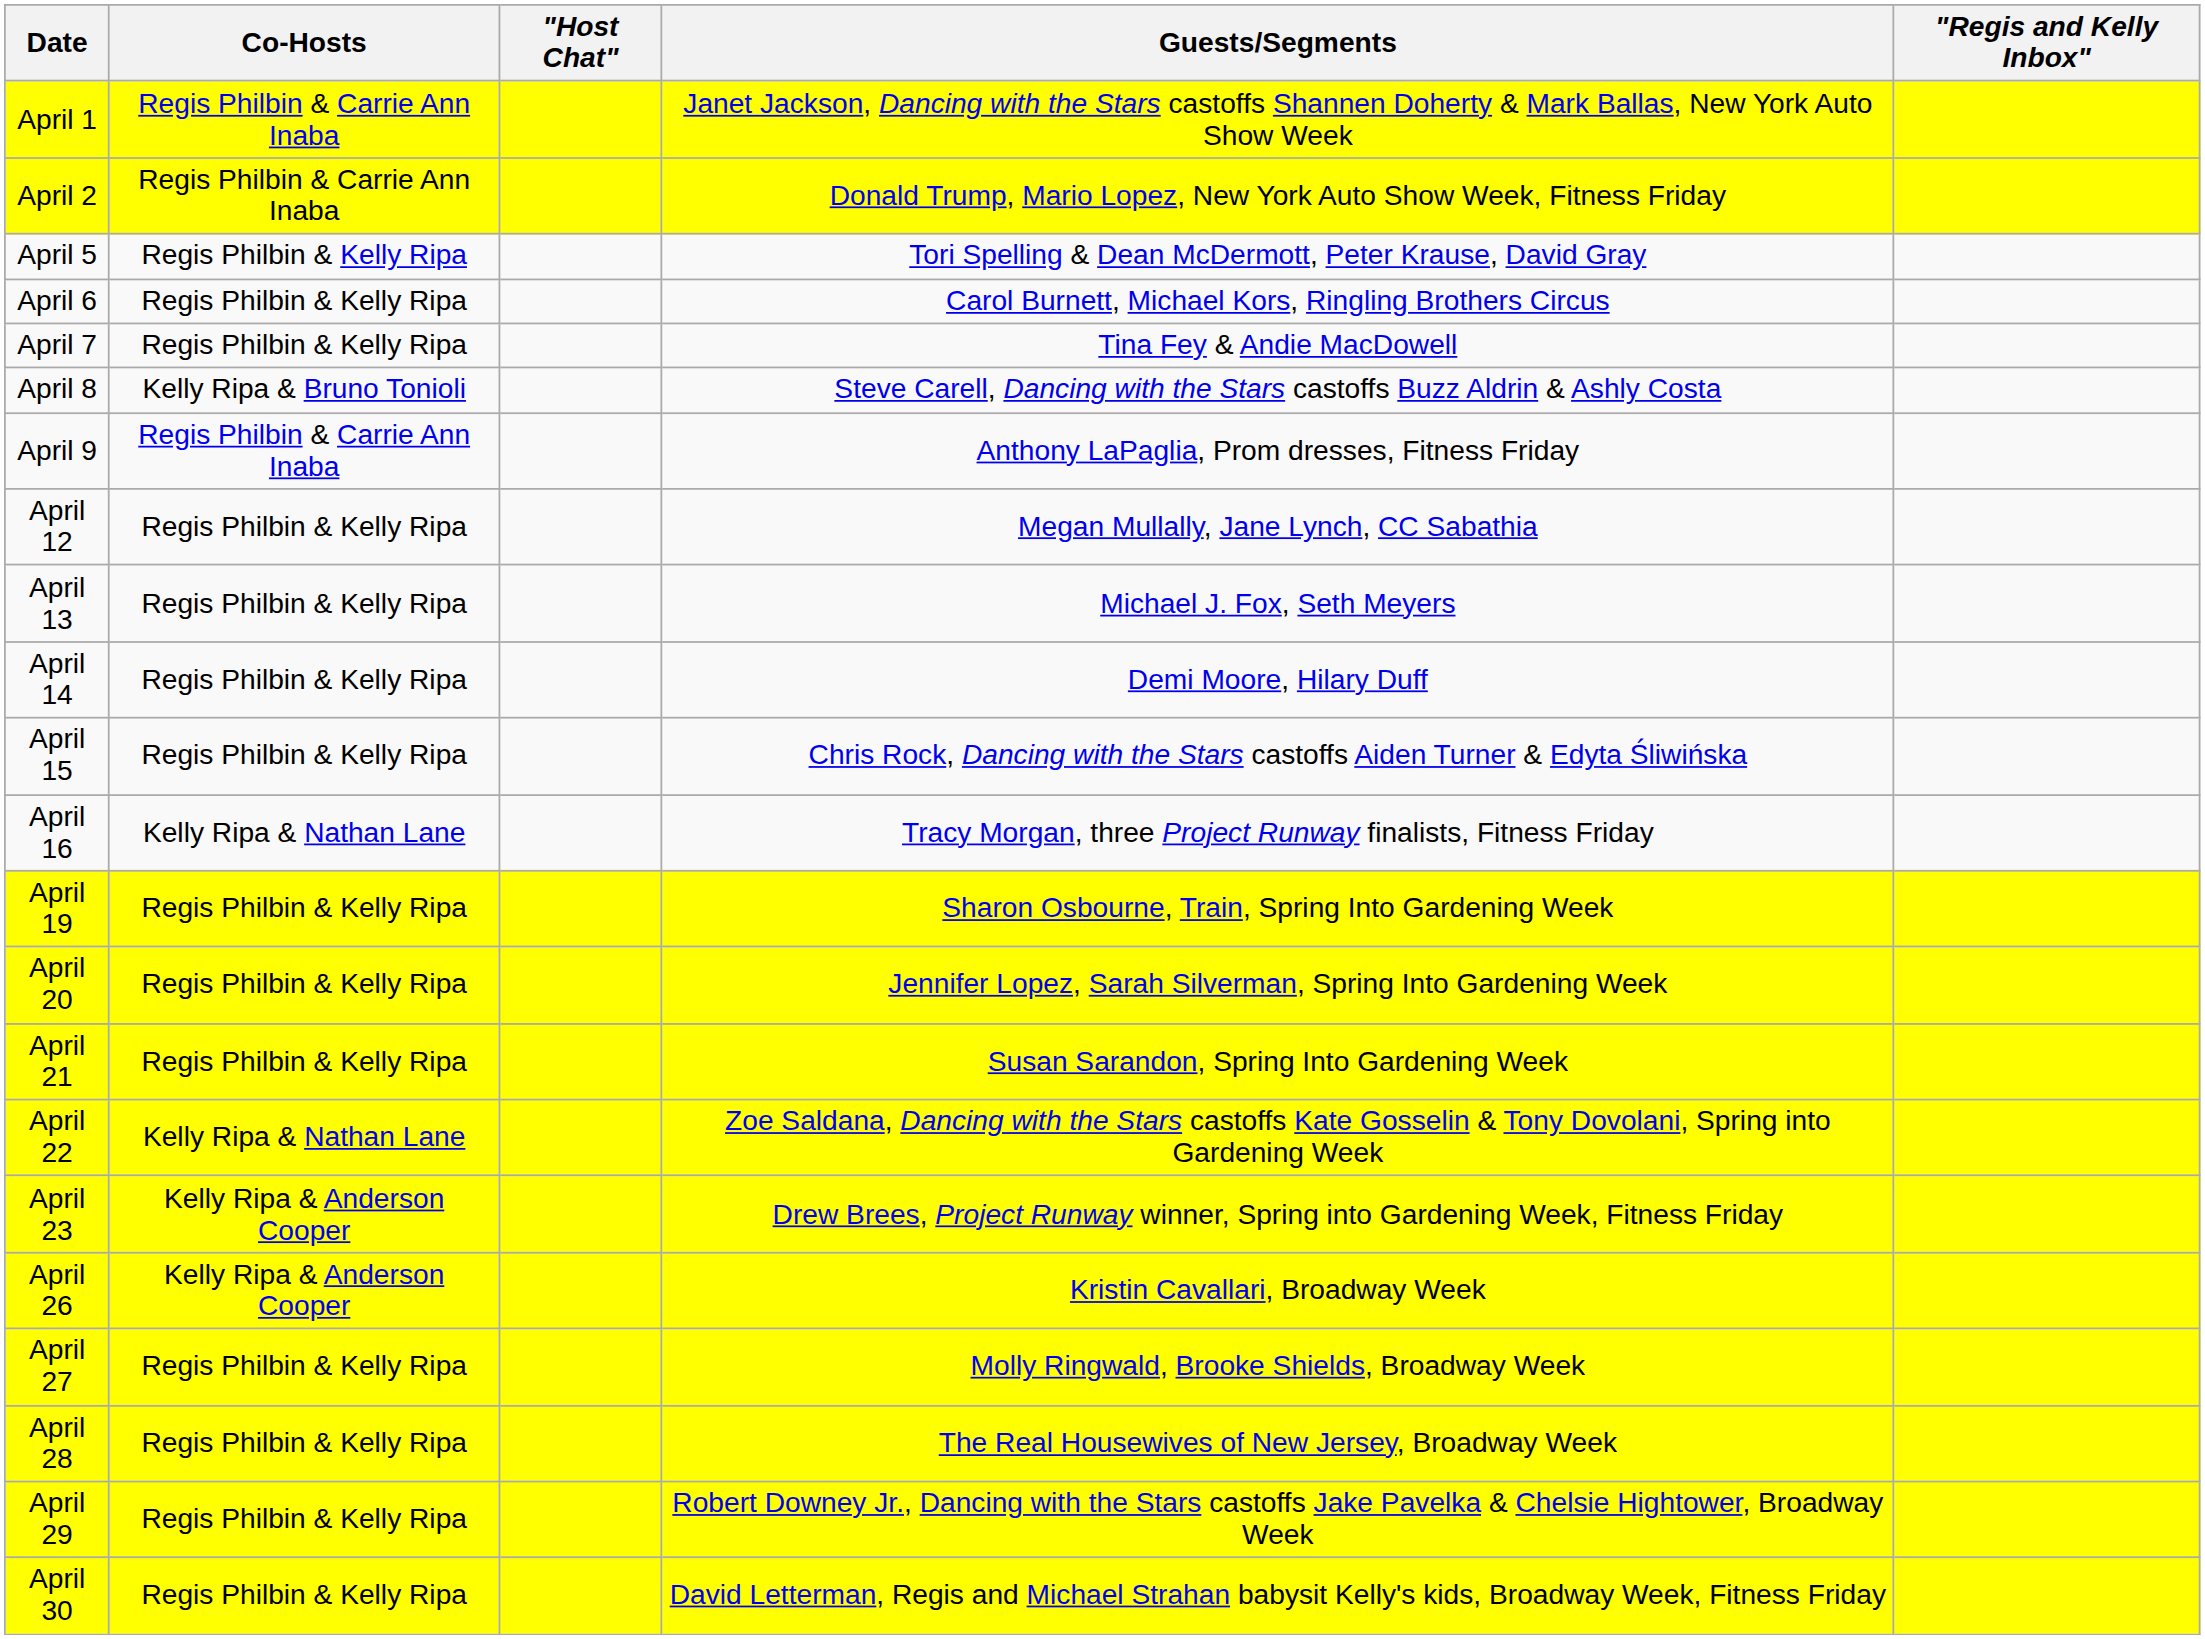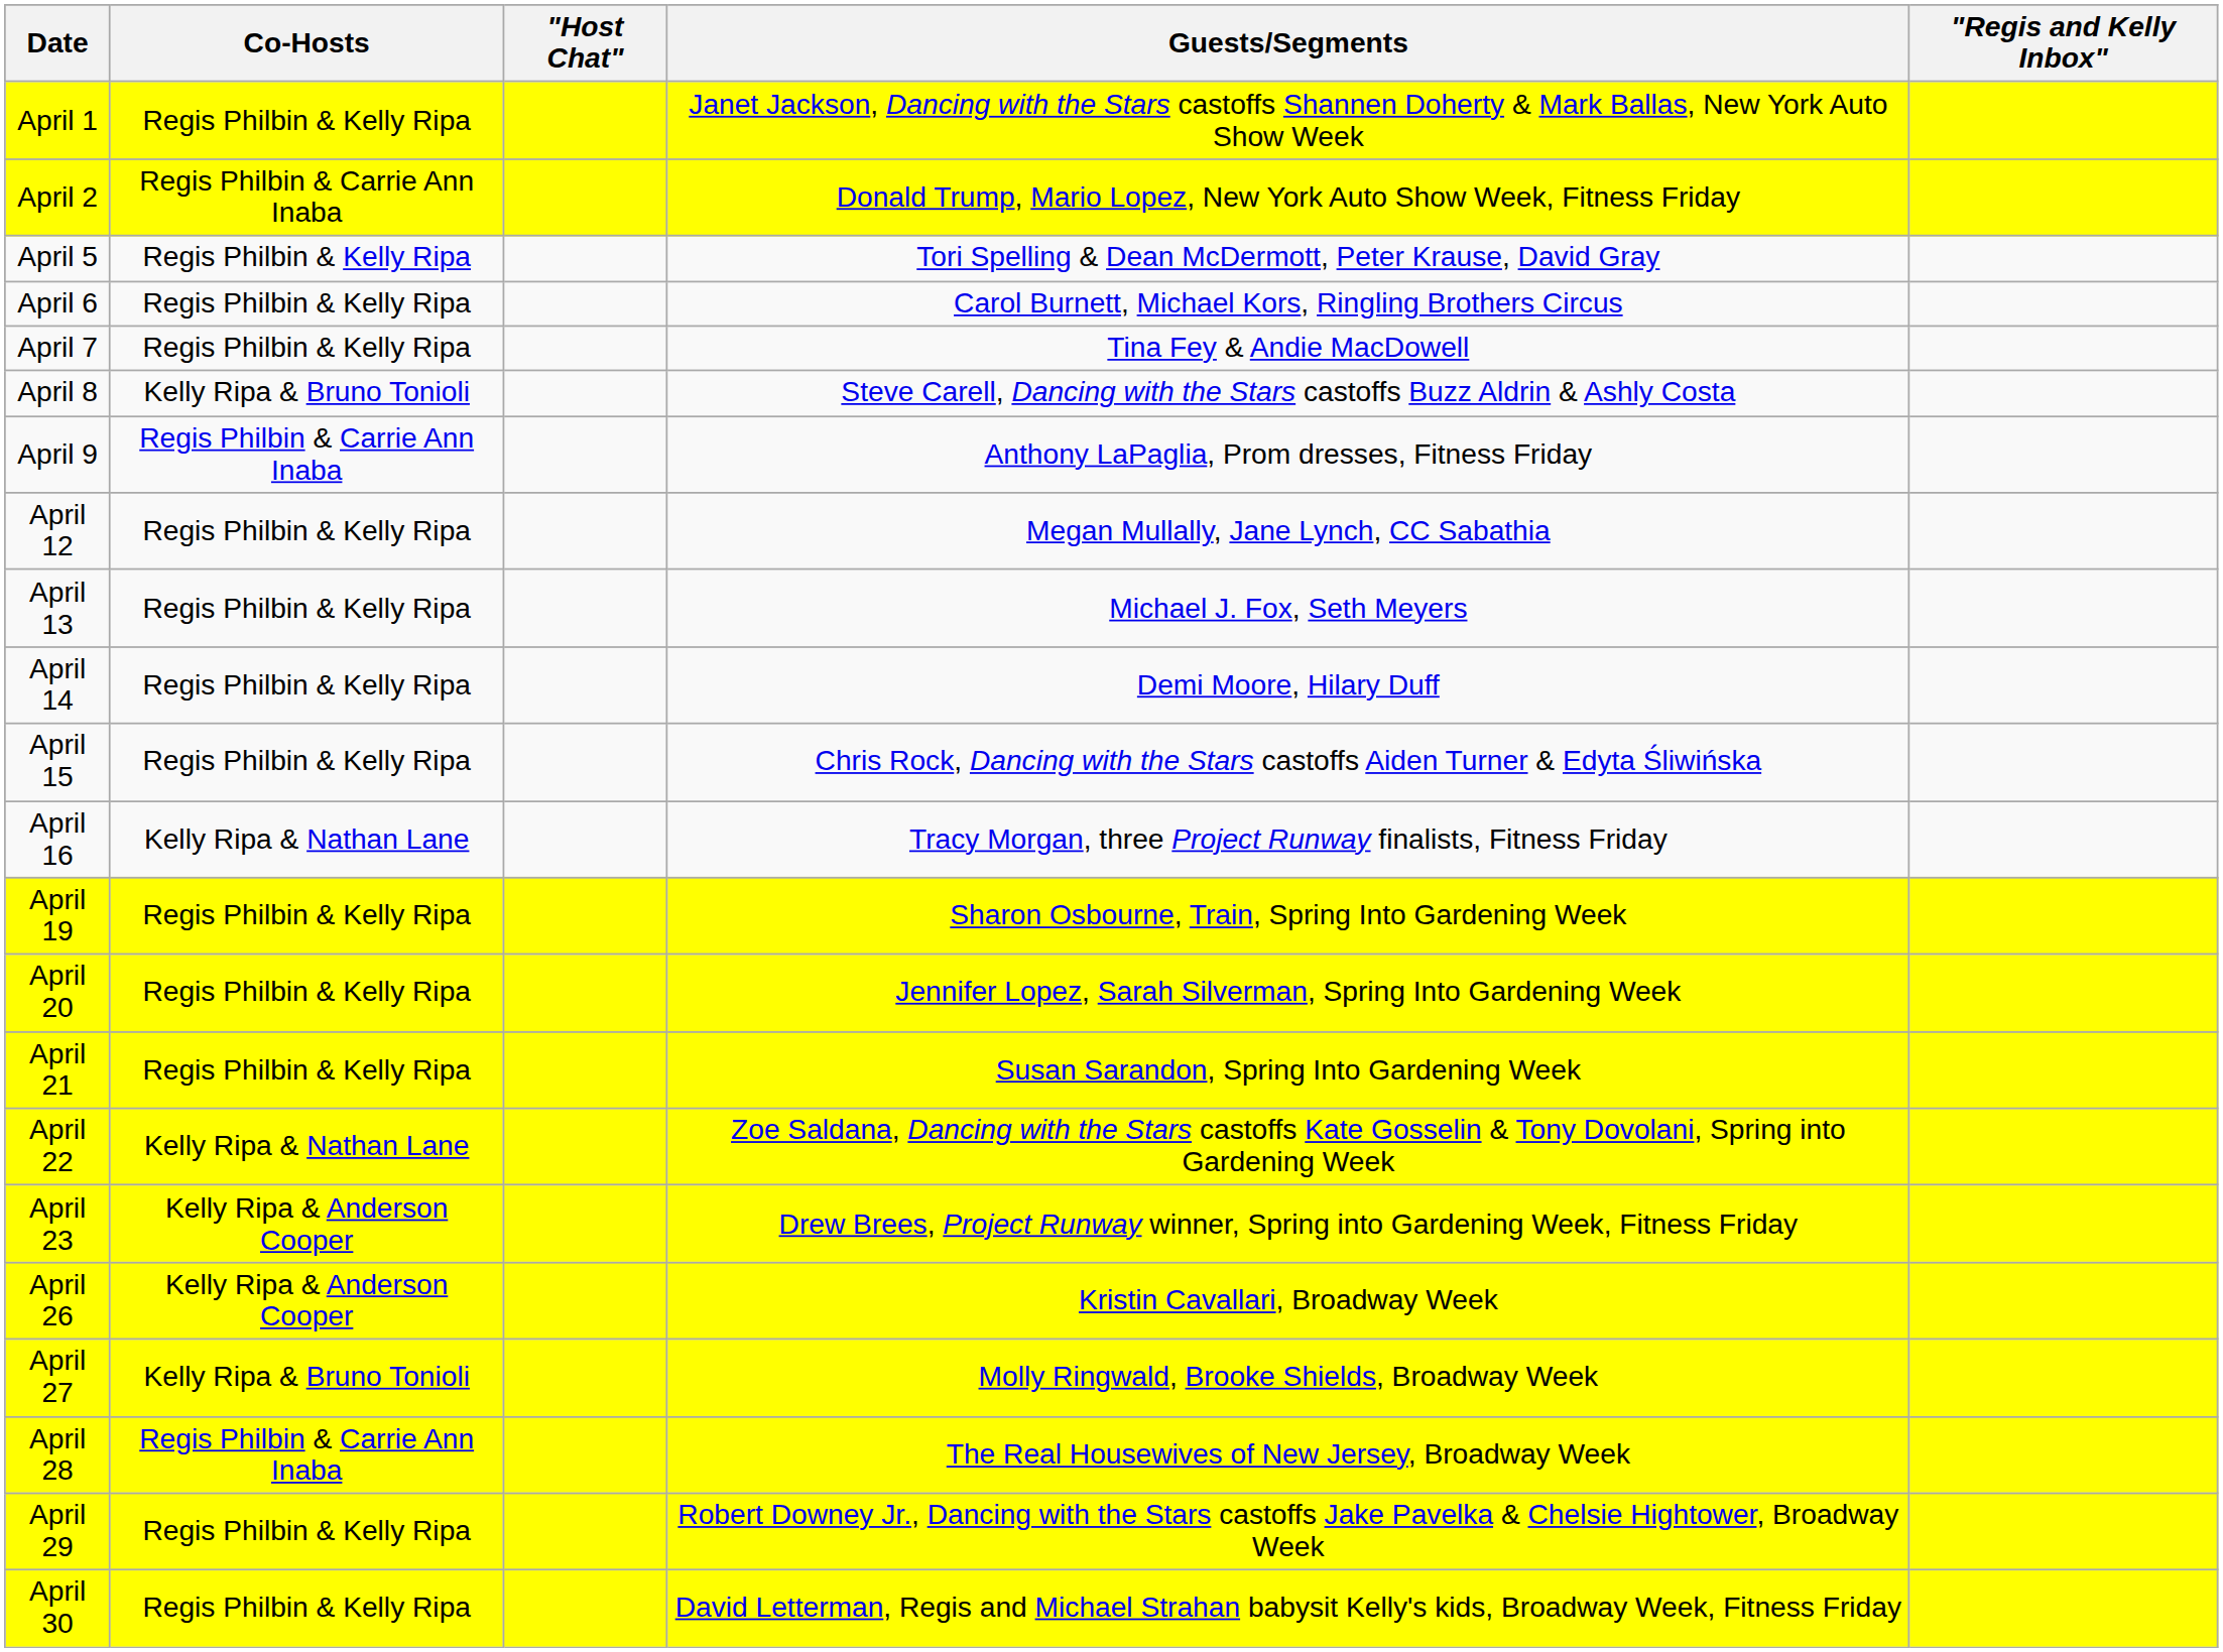 <table class="wikitable sortable" border="1" style="text-align:center">
 <tr>
 <th>Date</th>
 <th>Co-Hosts</th>
 <th><em>"Host Chat"</em></th>
 <th>Guests/Segments</th>
 <th><em>"Regis and Kelly Inbox"</em></th>
 </tr>
 <tr bgcolor=yellow>
 <td>April 1</td>
-<td><a href='#'>Regis Philbin</a> & <a href='#'>Carrie Ann Inaba</a></td>
+<td>Regis Philbin & Kelly Ripa</td>
 <td></td>
 <td><a href='#'>Janet Jackson</a>, <em><a href='#'>Dancing with the Stars</a></em> castoffs <a href='#'>Shannen Doherty</a> & <a href='#'>Mark Ballas</a>, New York Auto Show Week</td>
 <td></td>
 </tr>
 <tr bgcolor=yellow>
 <td>April 2</td>
 <td>Regis Philbin & Carrie Ann Inaba</td>
 <td></td>
 <td><a href='#'>Donald Trump</a>, <a href='#'>Mario Lopez</a>, New York Auto Show Week, Fitness Friday</td>
 <td></td>
 </tr>
 <tr>
 <td>April 5</td>
 <td>Regis Philbin & <a href='#'>Kelly Ripa</a></td>
 <td></td>
 <td><a href='#'>Tori Spelling</a> & <a href='#'>Dean McDermott</a>, <a href='#'>Peter Krause</a>, <a href='#'>David Gray</a></td>
 <td></td>
 </tr>
 <tr>
 <td>April 6</td>
 <td>Regis Philbin & Kelly Ripa</td>
 <td></td>
 <td><a href='#'>Carol Burnett</a>, <a href='#'>Michael Kors</a>, <a href='#'>Ringling Brothers Circus</a></td>
 <td></td>
 </tr>
 <tr>
 <td>April 7</td>
 <td>Regis Philbin & Kelly Ripa</td>
 <td></td>
 <td><a href='#'>Tina Fey</a> & <a href='#'>Andie MacDowell</a></td>
 <td></td>
 </tr>
 <tr>
 <td>April 8</td>
 <td>Kelly Ripa & <a href='#'>Bruno Tonioli</a></td>
 <td></td>
 <td><a href='#'>Steve Carell</a>, <em><a href='#'>Dancing with the Stars</a></em> castoffs <a href='#'>Buzz Aldrin</a> & <a href='#'>Ashly Costa</a></td>
 <td></td>
 </tr>
 <tr>
 <td>April 9</td>
 <td><a href='#'>Regis Philbin</a> & <a href='#'>Carrie Ann Inaba</a></td>
 <td></td>
 <td><a href='#'>Anthony LaPaglia</a>, Prom dresses, Fitness Friday</td>
 <td></td>
 </tr>
 <tr>
 <td>April 12</td>
 <td>Regis Philbin & Kelly Ripa</td>
 <td></td>
 <td><a href='#'>Megan Mullally</a>, <a href='#'>Jane Lynch</a>, <a href='#'>CC Sabathia</a></td>
 <td></td>
 </tr>
 <tr>
 <td>April 13</td>
 <td>Regis Philbin & Kelly Ripa</td>
 <td></td>
 <td><a href='#'>Michael J. Fox</a>, <a href='#'>Seth Meyers</a></td>
 <td></td>
 </tr>
 <tr>
 <td>April 14</td>
 <td>Regis Philbin & Kelly Ripa</td>
 <td></td>
 <td><a href='#'>Demi Moore</a>, <a href='#'>Hilary Duff</a></td>
 <td></td>
 </tr>
 <tr>
 <td>April 15</td>
 <td>Regis Philbin & Kelly Ripa</td>
 <td></td>
 <td><a href='#'>Chris Rock</a>, <em><a href='#'>Dancing with the Stars</a></em> castoffs <a href='#'>Aiden Turner</a> & <a href='#'>Edyta Śliwińska</a></td>
 <td></td>
 </tr>
 <tr>
 <td>April 16</td>
 <td>Kelly Ripa & <a href='#'>Nathan Lane</a></td>
 <td></td>
 <td><a href='#'>Tracy Morgan</a>, three <em><a href='#'>Project Runway</a></em> finalists, Fitness Friday</td>
 <td></td>
 </tr>
 <tr bgcolor=yellow>
 <td>April 19</td>
 <td>Regis Philbin & Kelly Ripa</td>
 <td></td>
 <td><a href='#'>Sharon Osbourne</a>, <a href='#'>Train</a>, Spring Into Gardening Week</td>
 <td></td>
 </tr>
 <tr bgcolor=yellow>
 <td>April 20</td>
 <td>Regis Philbin & Kelly Ripa</td>
 <td></td>
 <td><a href='#'>Jennifer Lopez</a>, <a href='#'>Sarah Silverman</a>, Spring Into Gardening Week</td>
 <td></td>
 </tr>
 <tr bgcolor=yellow>
 <td>April 21</td>
 <td>Regis Philbin & Kelly Ripa</td>
 <td></td>
 <td><a href='#'>Susan Sarandon</a>, Spring Into Gardening Week</td>
 <td></td>
 </tr>
 <tr bgcolor=yellow>
 <td>April 22</td>
 <td>Kelly Ripa & <a href='#'>Nathan Lane</a></td>
 <td></td>
 <td><a href='#'>Zoe Saldana</a>, <em><a href='#'>Dancing with the Stars</a></em> castoffs <a href='#'>Kate Gosselin</a> & <a href='#'>Tony Dovolani</a>, Spring into Gardening Week</td>
 <td></td>
 </tr>
 <tr bgcolor=yellow>
 <td>April 23</td>
 <td>Kelly Ripa & <a href='#'>Anderson Cooper</a></td>
 <td></td>
 <td><a href='#'>Drew Brees</a>, <em><a href='#'>Project Runway</a></em> winner, Spring into Gardening Week, Fitness Friday</td>
 <td></td>
 </tr>
 <tr bgcolor=yellow>
 <td>April 26</td>
 <td>Kelly Ripa & <a href='#'>Anderson Cooper</a></td>
 <td></td>
 <td><a href='#'>Kristin Cavallari</a>, Broadway Week</td>
 <td></td>
 </tr>
 <tr bgcolor=yellow>
 <td>April 27</td>
-<td>Regis Philbin & Kelly Ripa</td>
+<td>Kelly Ripa & <a href='#'>Bruno Tonioli</a></td>
 <td></td>
 <td><a href='#'>Molly Ringwald</a>, <a href='#'>Brooke Shields</a>, Broadway Week</td>
 <td></td>
 </tr>
 <tr bgcolor=yellow>
 <td>April 28</td>
-<td>Regis Philbin & Kelly Ripa</td>
+<td><a href='#'>Regis Philbin</a> & <a href='#'>Carrie Ann Inaba</a></td>
 <td></td>
 <td><a href='#'>The Real Housewives of New Jersey</a>, Broadway Week</td>
 <td></td>
 </tr>
 <tr bgcolor=yellow>
 <td>April 29</td>
 <td>Regis Philbin & Kelly Ripa</td>
 <td></td>
 <td><a href='#'>Robert Downey Jr.</a>, <a href='#'>Dancing with the Stars</a> castoffs <a href='#'>Jake Pavelka</a> & <a href='#'>Chelsie Hightower</a>, Broadway Week</td>
 <td></td>
 </tr>
 <tr bgcolor=yellow>
 <td>April 30</td>
 <td>Regis Philbin & Kelly Ripa</td>
 <td></td>
 <td><a href='#'>David Letterman</a>, Regis and <a href='#'>Michael Strahan</a> babysit Kelly's kids, Broadway Week, Fitness Friday</td>
 <td></td>
 </tr>
 </table>
